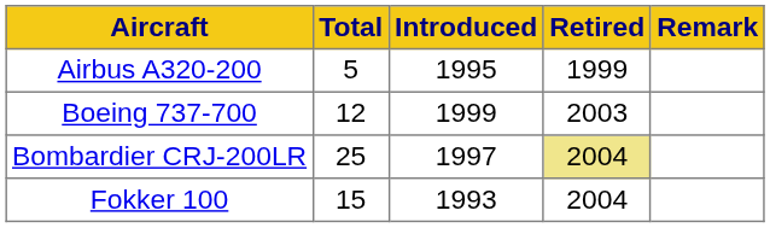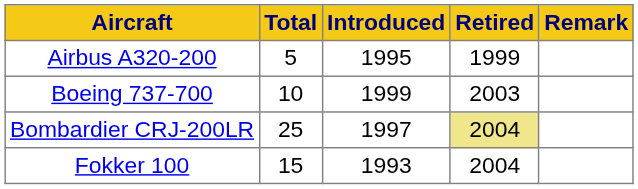 <table class="toccolours" border="1" cellpadding="3" style="border-collapse:collapse; margin:auto; text-align:center">
 <tr style="background:#F4CA16;color:#000080;">
 <th><span>Aircraft</span></th>
 <th><span>Total</span></th>
 <th><span>Introduced</span></th>
 <th><span>Retired</span></th>
 <th><span>Remark</span></th>
 </tr>
 <tr>
 <td><a href='#'>Airbus A320-200</a></td>
 <td>5</td>
 <td>1995</td>
 <td>1999</td>
 <td></td>
 </tr>
 <tr>
 <td><a href='#'>Boeing 737-700</a></td>
-<td>12</td>
+<td>10</td>
 <td>1999</td>
 <td>2003</td>
 <td></td>
 </tr>
 <tr>
 <td><a href='#'>Bombardier CRJ-200LR</a></td>
 <td>25</td>
 <td>1997</td>
 <td style="background: khaki;">2004</td>
 <td></td>
 </tr>
 <tr>
 <td><a href='#'>Fokker 100</a></td>
 <td>15</td>
 <td>1993</td>
 <td>2004</td>
 <td></td>
 </tr>
 </table>
